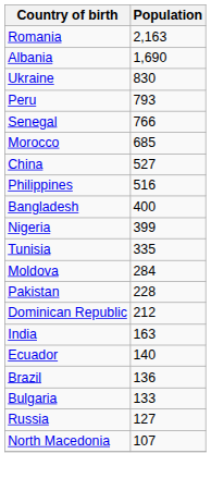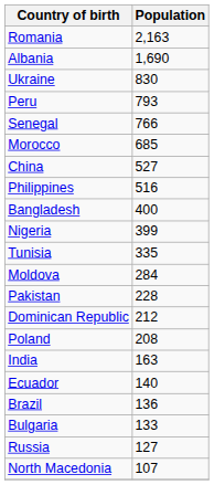 <table class="wikitable floatright">
 <tr>
 <th>Country of birth</th>
 <th>Population</th>
 </tr>
 <tr>
 <td> <a href='#'>Romania</a></td>
 <td>2,163</td>
 </tr>
 <tr>
 <td> <a href='#'>Albania</a></td>
 <td>1,690</td>
 </tr>
 <tr>
 <td> <a href='#'>Ukraine</a></td>
 <td>830</td>
 </tr>
 <tr>
 <td> <a href='#'>Peru</a></td>
 <td>793</td>
 </tr>
 <tr>
 <td> <a href='#'>Senegal</a></td>
 <td>766</td>
 </tr>
 <tr>
 <td> <a href='#'>Morocco</a></td>
 <td>685</td>
 </tr>
 <tr>
 <td> <a href='#'>China</a></td>
 <td>527</td>
 </tr>
 <tr>
 <td> <a href='#'>Philippines</a></td>
 <td>516</td>
 </tr>
 <tr>
 <td> <a href='#'>Bangladesh</a></td>
 <td>400</td>
 </tr>
 <tr>
 <td> <a href='#'>Nigeria</a></td>
 <td>399</td>
 </tr>
 <tr>
 <td> <a href='#'>Tunisia</a></td>
 <td>335</td>
 </tr>
 <tr>
 <td> <a href='#'>Moldova</a></td>
 <td>284</td>
 </tr>
 <tr>
 <td> <a href='#'>Pakistan</a></td>
 <td>228</td>
 </tr>
 <tr>
 <td> <a href='#'>Dominican Republic</a></td>
 <td>212</td>
 </tr>
 <tr>
+<td> <a href='#'>Poland</a></td>
+<td>208</td>
+</tr>
+<tr>
 <td> <a href='#'>India</a></td>
 <td>163</td>
 </tr>
 <tr>
 <td> <a href='#'>Ecuador</a></td>
 <td>140</td>
 </tr>
 <tr>
 <td> <a href='#'>Brazil</a></td>
 <td>136</td>
 </tr>
 <tr>
 <td> <a href='#'>Bulgaria</a></td>
 <td>133</td>
 </tr>
 <tr>
 <td> <a href='#'>Russia</a></td>
 <td>127</td>
 </tr>
 <tr>
 <td> <a href='#'>North Macedonia</a></td>
 <td>107</td>
 </tr>
 <tr>
 </tr>
 </table>
